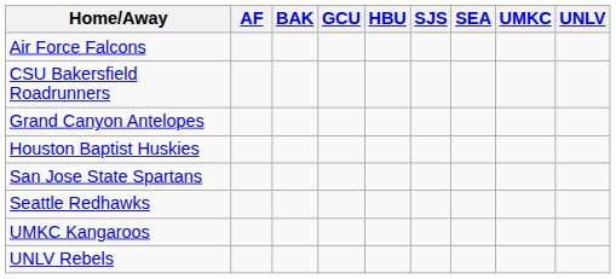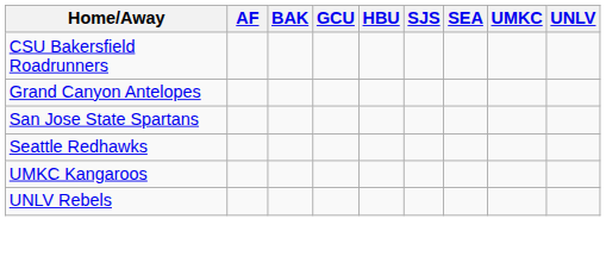 <table class="wikitable" style="text-align: center">
 <tr>
 <th width="200">Home/Away</th>
 <th width="30"><a href='#'>AF</a></th>
 <th width="30"><a href='#'>BAK</a></th>
 <th width="30"><a href='#'>GCU</a></th>
 <th width="30"><a href='#'>HBU</a></th>
 <th width="30"><a href='#'>SJS</a></th>
 <th width="30"><a href='#'>SEA</a></th>
 <th width="30"><a href='#'>UMKC</a></th>
 <th width="30"><a href='#'>UNLV</a></th>
-</tr>
-<tr>
-<td align="left"><a href='#'>Air Force Falcons</a></td>
-<td></td>
-<td></td>
-<td></td>
-<td></td>
-<td></td>
-<td></td>
-<td></td>
-<td></td>
 </tr>
 <tr>
 <td align="left"><a href='#'>CSU Bakersfield Roadrunners</a></td>
 <td></td>
 <td></td>
 <td></td>
 <td></td>
 <td></td>
 <td></td>
 <td></td>
 <td></td>
 </tr>
 <tr>
 <td align="left"><a href='#'>Grand Canyon Antelopes</a></td>
-<td></td>
-<td></td>
-<td></td>
-<td></td>
-<td></td>
-<td></td>
-<td></td>
-<td></td>
-</tr>
-<tr>
-<td align="left"><a href='#'>Houston Baptist Huskies</a></td>
 <td></td>
 <td></td>
 <td></td>
 <td></td>
 <td></td>
 <td></td>
 <td></td>
 <td></td>
 </tr>
 <tr>
 <td align="left"><a href='#'>San Jose State Spartans</a></td>
 <td></td>
 <td></td>
 <td></td>
 <td></td>
 <td></td>
 <td></td>
 <td></td>
 <td></td>
 </tr>
 <tr>
 <td align="left"><a href='#'>Seattle Redhawks</a></td>
 <td></td>
 <td></td>
 <td></td>
 <td></td>
 <td></td>
 <td></td>
 <td></td>
 <td></td>
 </tr>
 <tr>
 <td align="left"><a href='#'>UMKC Kangaroos</a></td>
 <td></td>
 <td></td>
 <td></td>
 <td></td>
 <td></td>
 <td></td>
 <td></td>
 <td></td>
 </tr>
 <tr>
 <td align="left"><a href='#'>UNLV Rebels</a></td>
 <td></td>
 <td></td>
 <td></td>
 <td></td>
 <td></td>
 <td></td>
 <td></td>
 <td></td>
 </tr>
 </table>
